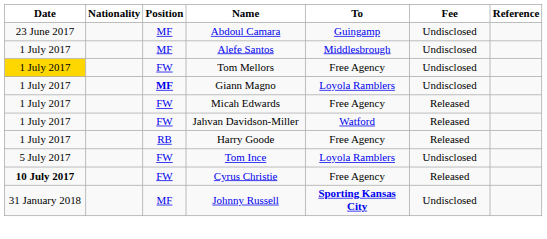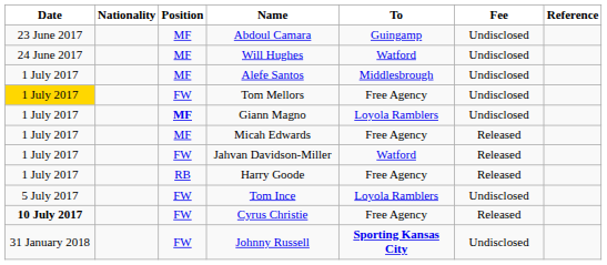 <table class="wikitable"  style="text-align:center; font-size:90%; ">
 <tr>
 <th style="background:#FFFFFF; color:black; width:100px;">Date</th>
 <th style="background:#FFFFFF; color:black; width:50px;">Nationality</th>
 <th style="background:#FFFFFF; color:black; width:50px;">Position</th>
 <th style="background:#FFFFFF; color:black; width:150px;">Name</th>
 <th style="background:#FFFFFF; color:black; width:130px;">To</th>
 <th style="background:#FFFFFF; color:black; width:100px;">Fee</th>
 <th style="background:#FFFFFF; color:black; width:25px;">Reference</th>
 </tr>
 <tr>
 <td>23 June 2017</td>
 <td></td>
 <td><a href='#'>MF</a></td>
 <td><a href='#'>Abdoul Camara</a></td>
 <td><a href='#'>Guingamp</a></td>
+<td>Undisclosed</td>
+<td></td>
+</tr>
+<tr>
+<td>24 June 2017</td>
+<td></td>
+<td><a href='#'>MF</a></td>
+<td><a href='#'>Will Hughes</a></td>
+<td><a href='#'>Watford</a></td>
 <td>Undisclosed</td>
 <td></td>
 </tr>
 <tr>
 <td>1 July 2017</td>
 <td></td>
 <td><a href='#'>MF</a></td>
 <td><a href='#'>Alefe Santos</a></td>
 <td><a href='#'>Middlesbrough</a></td>
 <td>Undisclosed</td>
 <td></td>
 </tr>
 <tr>
 <td style="background: gold;">1 July 2017</td>
 <td></td>
 <td><a href='#'>FW</a></td>
 <td>Tom Mellors</td>
 <td>Free Agency</td>
 <td>Undisclosed</td>
 <td></td>
 </tr>
 <tr>
 <td>1 July 2017</td>
 <td></td>
 <td><strong><a href='#'>MF</a></strong></td>
 <td>Giann Magno</td>
 <td> <a href='#'>Loyola Ramblers</a></td>
 <td>Undisclosed</td>
 <td></td>
 </tr>
 <tr>
 <td>1 July 2017</td>
 <td></td>
-<td><a href='#'>FW</a></td>
+<td><a href='#'>MF</a></td>
 <td>Micah Edwards</td>
 <td>Free Agency</td>
 <td>Released</td>
 <td></td>
 </tr>
 <tr>
 <td>1 July 2017</td>
 <td></td>
 <td><a href='#'>FW</a></td>
 <td>Jahvan Davidson-Miller</td>
 <td><a href='#'>Watford</a></td>
 <td>Released</td>
 <td></td>
 </tr>
 <tr>
 <td>1 July 2017</td>
 <td></td>
 <td><a href='#'>RB</a></td>
 <td>Harry Goode</td>
 <td>Free Agency</td>
 <td>Released</td>
 <td></td>
 </tr>
 <tr>
 <td>5 July 2017</td>
 <td></td>
 <td><a href='#'>FW</a></td>
 <td><a href='#'>Tom Ince</a></td>
 <td> <a href='#'>Loyola Ramblers</a></td>
 <td>Undisclosed</td>
 <td></td>
 </tr>
 <tr>
 <td><strong>10 July 2017</strong></td>
 <td></td>
 <td><a href='#'>FW</a></td>
 <td><a href='#'>Cyrus Christie</a></td>
 <td>Free Agency</td>
 <td>Released</td>
 <td></td>
 </tr>
 <tr>
 <td>31 January 2018</td>
 <td></td>
-<td><a href='#'>MF</a></td>
+<td><a href='#'>FW</a></td>
 <td><a href='#'>Johnny Russell</a></td>
 <td><strong> <a href='#'>Sporting Kansas City</a></strong></td>
 <td>Undisclosed</td>
 <td></td>
 </tr>
 </table>
